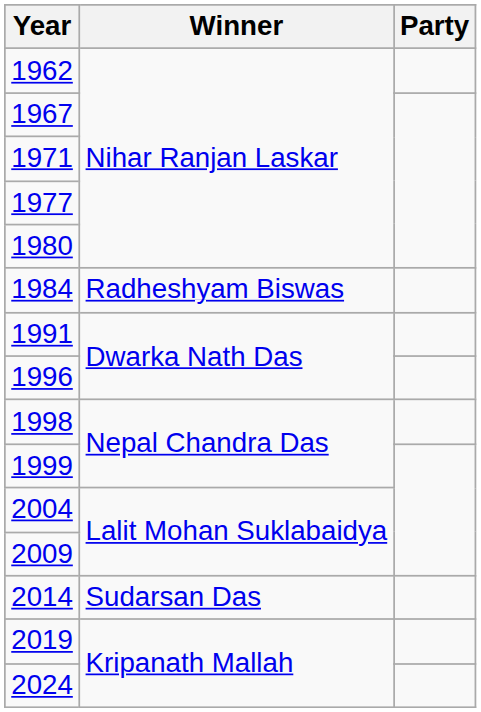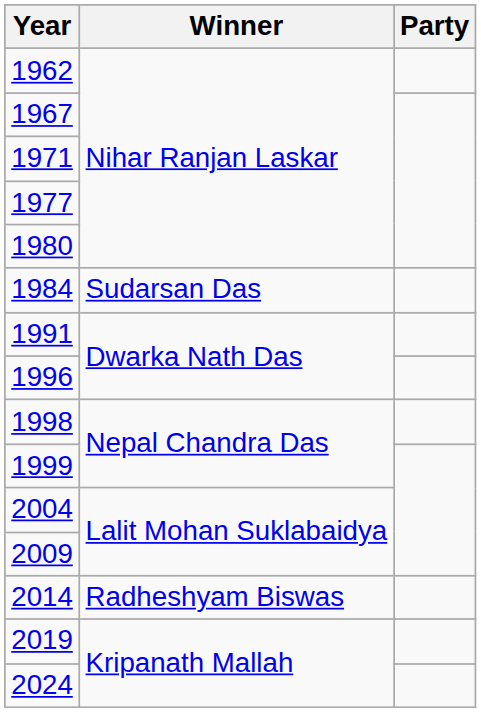 <table class="wikitable sortable">
 <tr>
 <th>Year</th>
 <th>Winner</th>
 <th colspan=2>Party</th>
 </tr>
 <tr>
 <td><a href='#'>1962</a></td>
 <td rowspan="5"><a href='#'>Nihar Ranjan Laskar</a></td>
 <td></td>
 </tr>
 <tr>
 <td><a href='#'>1967</a></td>
 </tr>
 <tr>
 <td><a href='#'>1971</a></td>
 </tr>
 <tr>
 <td><a href='#'>1977</a></td>
 </tr>
 <tr>
 <td><a href='#'>1980</a></td>
 </tr>
 <tr>
 <td><a href='#'>1984</a></td>
-<td><a href='#'>Radheshyam Biswas</a></td>
+<td><a href='#'>Sudarsan Das</a></td>
 <td></td>
 </tr>
 <tr>
 <td><a href='#'>1991</a></td>
 <td rowspan="2"><a href='#'>Dwarka Nath Das</a></td>
 <td></td>
 </tr>
 <tr>
 <td><a href='#'>1996</a></td>
 </tr>
 <tr>
 <td><a href='#'>1998</a></td>
 <td rowspan="2"><a href='#'>Nepal Chandra Das</a></td>
 <td></td>
 </tr>
 <tr>
 <td><a href='#'>1999</a></td>
 </tr>
 <tr>
 <td><a href='#'>2004</a></td>
 <td rowspan="2"><a href='#'>Lalit Mohan Suklabaidya</a></td>
 </tr>
 <tr>
 <td><a href='#'>2009</a></td>
 </tr>
 <tr>
 <td><a href='#'>2014</a></td>
-<td><a href='#'>Sudarsan Das</a></td>
+<td><a href='#'>Radheshyam Biswas</a></td>
 <td></td>
 </tr>
 <tr>
 <td><a href='#'>2019</a></td>
 <td rowspan="2"><a href='#'>Kripanath Mallah</a></td>
 <td></td>
 </tr>
 <tr>
 <td><a href='#'>2024</a></td>
 </tr>
 </table>
